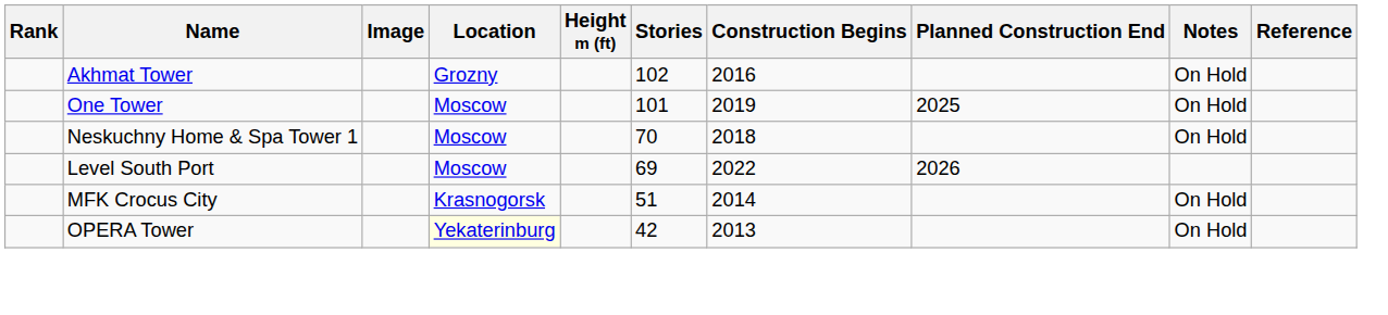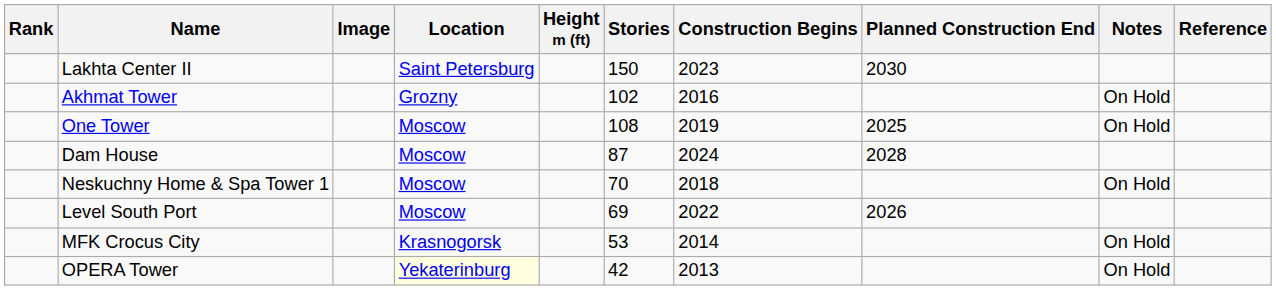 <table class="wikitable">
 <tr>
 <th>Rank</th>
 <th>Name</th>
 <th>Image</th>
 <th>Location</th>
 <th>Height<br><small>m (ft)</small></th>
 <th>Stories</th>
 <th>Construction Begins</th>
 <th>Planned Construction End</th>
 <th>Notes</th>
 <th>Reference</th>
+</tr>
+<tr>
+<td></td>
+<td>Lakhta Center II</td>
+<td></td>
+<td><a href='#'>Saint Petersburg</a></td>
+<td></td>
+<td>150</td>
+<td>2023</td>
+<td>2030</td>
+<td></td>
+<td></td>
 </tr>
 <tr>
 <td></td>
 <td><a href='#'>Akhmat Tower</a></td>
 <td></td>
 <td><a href='#'>Grozny</a></td>
 <td></td>
 <td>102</td>
 <td>2016</td>
 <td></td>
 <td>On Hold</td>
 <td></td>
 </tr>
 <tr>
 <td></td>
 <td><a href='#'>One Tower</a></td>
 <td></td>
 <td><a href='#'>Moscow</a></td>
 <td></td>
-<td>101</td>
+<td>108</td>
 <td>2019</td>
 <td>2025</td>
 <td>On Hold</td>
+<td></td>
+</tr>
+<tr>
+<td></td>
+<td>Dam House</td>
+<td></td>
+<td><a href='#'>Moscow</a></td>
+<td></td>
+<td>87</td>
+<td>2024</td>
+<td>2028</td>
+<td></td>
 <td></td>
 </tr>
 <tr>
 <td></td>
 <td>Neskuchny Home & Spa Tower 1</td>
 <td></td>
 <td><a href='#'>Moscow</a></td>
 <td></td>
 <td>70</td>
 <td>2018</td>
 <td></td>
 <td>On Hold</td>
 <td></td>
 </tr>
 <tr>
 <td></td>
 <td>Level South Port</td>
 <td></td>
 <td><a href='#'>Moscow</a></td>
 <td></td>
 <td>69</td>
 <td>2022</td>
 <td>2026</td>
 <td></td>
 <td></td>
 </tr>
 <tr>
 <td></td>
 <td>MFK Crocus City</td>
 <td></td>
 <td><a href='#'>Krasnogorsk</a></td>
 <td></td>
-<td>51</td>
+<td>53</td>
 <td>2014</td>
 <td></td>
 <td>On Hold</td>
 <td></td>
 </tr>
 <tr>
 <td></td>
 <td>OPERA Tower</td>
 <td></td>
 <td style="background: lightyellow;"><a href='#'>Yekaterinburg</a></td>
 <td></td>
 <td>42</td>
 <td>2013</td>
 <td></td>
 <td>On Hold</td>
 <td></td>
 </tr>
 </table>
